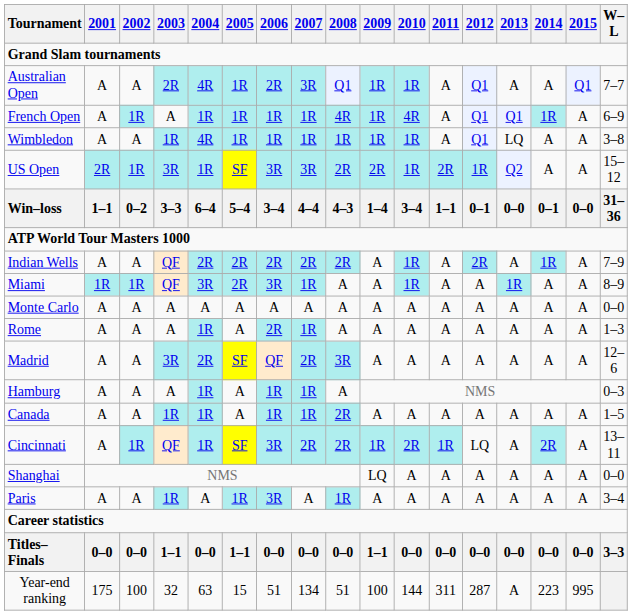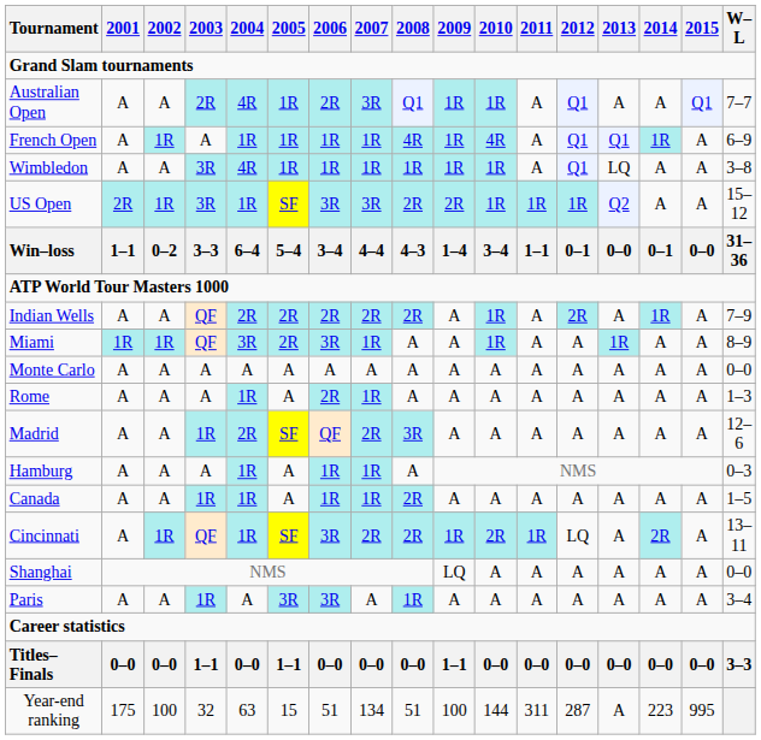 <table class=wikitable style=text-align:center;font-size:97%>
 <tr>
 <th>Tournament</th>
 <th><a href='#'>2001</a></th>
 <th><a href='#'>2002</a></th>
 <th><a href='#'>2003</a></th>
 <th><a href='#'>2004</a></th>
 <th><a href='#'>2005</a></th>
 <th><a href='#'>2006</a></th>
 <th><a href='#'>2007</a></th>
 <th><a href='#'>2008</a></th>
 <th><a href='#'>2009</a></th>
 <th><a href='#'>2010</a></th>
 <th><a href='#'>2011</a></th>
 <th><a href='#'>2012</a></th>
 <th><a href='#'>2013</a></th>
 <th><a href='#'>2014</a></th>
 <th><a href='#'>2015</a></th>
 <th>W–L</th>
 </tr>
 <tr>
 <td colspan=21 align=left><strong>Grand Slam tournaments</strong></td>
 </tr>
 <tr>
 <td align=left><a href='#'>Australian Open</a></td>
 <td>A</td>
 <td>A</td>
 <td bgcolor=afeeee><a href='#'>2R</a></td>
 <td bgcolor=afeeee><a href='#'>4R</a></td>
 <td bgcolor=afeeee><a href='#'>1R</a></td>
 <td bgcolor=afeeee><a href='#'>2R</a></td>
 <td bgcolor=afeeee><a href='#'>3R</a></td>
 <td bgcolor=ecf2ff><a href='#'>Q1</a></td>
 <td bgcolor=afeeee><a href='#'>1R</a></td>
 <td bgcolor=afeeee><a href='#'>1R</a></td>
 <td>A</td>
 <td bgcolor=ecf2ff><a href='#'>Q1</a></td>
 <td>A</td>
 <td>A</td>
 <td bgcolor=ecf2ff><a href='#'>Q1</a></td>
 <td>7–7</td>
 </tr>
 <tr>
 <td align=left><a href='#'>French Open</a></td>
 <td>A</td>
 <td bgcolor=afeeee><a href='#'>1R</a></td>
 <td>A</td>
 <td bgcolor=afeeee><a href='#'>1R</a></td>
 <td bgcolor=afeeee><a href='#'>1R</a></td>
 <td bgcolor=afeeee><a href='#'>1R</a></td>
 <td bgcolor=afeeee><a href='#'>1R</a></td>
 <td bgcolor=afeeee><a href='#'>4R</a></td>
 <td bgcolor=afeeee><a href='#'>1R</a></td>
 <td bgcolor=afeeee><a href='#'>4R</a></td>
 <td>A</td>
 <td bgcolor=ecf2ff><a href='#'>Q1</a></td>
 <td bgcolor=ecf2ff><a href='#'>Q1</a></td>
 <td bgcolor=afeeee><a href='#'>1R</a></td>
 <td>A</td>
 <td>6–9</td>
 </tr>
 <tr>
 <td align=left><a href='#'>Wimbledon</a></td>
 <td>A</td>
 <td>A</td>
-<td bgcolor=afeeee><a href='#'>1R</a></td>
+<td bgcolor=afeeee><a href='#'>3R</a></td>
 <td bgcolor=afeeee><a href='#'>4R</a></td>
 <td bgcolor=afeeee><a href='#'>1R</a></td>
 <td bgcolor=afeeee><a href='#'>1R</a></td>
 <td bgcolor=afeeee><a href='#'>1R</a></td>
 <td bgcolor=afeeee><a href='#'>1R</a></td>
 <td bgcolor=afeeee><a href='#'>1R</a></td>
 <td bgcolor=afeeee><a href='#'>1R</a></td>
 <td>A</td>
 <td bgcolor=ecf2ff><a href='#'>Q1</a></td>
 <td>LQ</td>
 <td>A</td>
 <td>A</td>
 <td>3–8</td>
 </tr>
 <tr>
 <td align=left><a href='#'>US Open</a></td>
 <td bgcolor=afeeee><a href='#'>2R</a></td>
 <td bgcolor=afeeee><a href='#'>1R</a></td>
 <td bgcolor=afeeee><a href='#'>3R</a></td>
 <td bgcolor=afeeee><a href='#'>1R</a></td>
 <td bgcolor=yellow><a href='#'>SF</a></td>
 <td bgcolor=afeeee><a href='#'>3R</a></td>
 <td bgcolor=afeeee><a href='#'>3R</a></td>
 <td bgcolor=afeeee><a href='#'>2R</a></td>
 <td bgcolor=afeeee><a href='#'>2R</a></td>
 <td bgcolor=afeeee><a href='#'>1R</a></td>
-<td bgcolor=afeeee><a href='#'>2R</a></td>
+<td bgcolor=afeeee><a href='#'>1R</a></td>
 <td bgcolor=afeeee><a href='#'>1R</a></td>
 <td bgcolor=ecf2ff><a href='#'>Q2</a></td>
 <td>A</td>
 <td>A</td>
 <td>15–12</td>
 </tr>
 <tr>
 <th style=text-align:left>Win–loss</th>
 <th>1–1</th>
 <th>0–2</th>
 <th>3–3</th>
 <th>6–4</th>
 <th>5–4</th>
 <th>3–4</th>
 <th>4–4</th>
 <th>4–3</th>
 <th>1–4</th>
 <th>3–4</th>
 <th>1–1</th>
 <th>0–1</th>
 <th>0–0</th>
 <th>0–1</th>
 <th>0–0</th>
 <th>31–36</th>
 </tr>
 <tr>
 <td colspan=21 align=left><strong>ATP World Tour Masters 1000</strong></td>
 </tr>
 <tr>
 <td align=left><a href='#'>Indian Wells</a></td>
 <td>A</td>
 <td>A</td>
 <td bgcolor=ffebcd><a href='#'>QF</a></td>
 <td bgcolor=afeeee><a href='#'>2R</a></td>
 <td bgcolor=afeeee><a href='#'>2R</a></td>
 <td bgcolor=afeeee><a href='#'>2R</a></td>
 <td bgcolor=afeeee><a href='#'>2R</a></td>
 <td bgcolor=afeeee><a href='#'>2R</a></td>
 <td>A</td>
 <td bgcolor=afeeee><a href='#'>1R</a></td>
 <td>A</td>
 <td bgcolor=afeeee><a href='#'>2R</a></td>
 <td>A</td>
 <td bgcolor=afeeee><a href='#'>1R</a></td>
 <td>A</td>
 <td>7–9</td>
 </tr>
 <tr>
 <td align=left><a href='#'>Miami</a></td>
 <td bgcolor=afeeee><a href='#'>1R</a></td>
 <td bgcolor=afeeee><a href='#'>1R</a></td>
 <td bgcolor=ffebcd><a href='#'>QF</a></td>
 <td bgcolor=afeeee><a href='#'>3R</a></td>
 <td bgcolor=afeeee><a href='#'>2R</a></td>
 <td bgcolor=afeeee><a href='#'>3R</a></td>
 <td bgcolor=afeeee><a href='#'>1R</a></td>
 <td>A</td>
 <td>A</td>
 <td bgcolor=afeeee><a href='#'>1R</a></td>
 <td>A</td>
 <td>A</td>
 <td bgcolor=afeeee><a href='#'>1R</a></td>
 <td>A</td>
 <td>A</td>
 <td>8–9</td>
 </tr>
 <tr>
 <td align=left><a href='#'>Monte Carlo</a></td>
 <td>A</td>
 <td>A</td>
 <td>A</td>
 <td>A</td>
 <td>A</td>
 <td>A</td>
 <td>A</td>
 <td>A</td>
 <td>A</td>
 <td>A</td>
 <td>A</td>
 <td>A</td>
 <td>A</td>
 <td>A</td>
 <td>A</td>
 <td>0–0</td>
 </tr>
 <tr>
 <td align=left><a href='#'>Rome</a></td>
 <td>A</td>
 <td>A</td>
 <td>A</td>
 <td bgcolor=afeeee><a href='#'>1R</a></td>
 <td>A</td>
 <td bgcolor=afeeee><a href='#'>2R</a></td>
 <td bgcolor=afeeee><a href='#'>1R</a></td>
 <td>A</td>
 <td>A</td>
 <td>A</td>
 <td>A</td>
 <td>A</td>
 <td>A</td>
 <td>A</td>
 <td>A</td>
 <td>1–3</td>
 </tr>
 <tr>
 <td align=left><a href='#'>Madrid</a></td>
 <td>A</td>
 <td>A</td>
-<td bgcolor=afeeee><a href='#'>3R</a></td>
+<td bgcolor=afeeee><a href='#'>1R</a></td>
 <td bgcolor=afeeee><a href='#'>2R</a></td>
 <td bgcolor=yellow><a href='#'>SF</a></td>
 <td bgcolor=ffebcd><a href='#'>QF</a></td>
 <td bgcolor=afeeee><a href='#'>2R</a></td>
 <td bgcolor=afeeee><a href='#'>3R</a></td>
 <td>A</td>
 <td>A</td>
 <td>A</td>
 <td>A</td>
 <td>A</td>
 <td>A</td>
 <td>A</td>
 <td>12–6</td>
 </tr>
 <tr>
 <td align=left><a href='#'>Hamburg</a></td>
 <td>A</td>
 <td>A</td>
 <td>A</td>
 <td bgcolor=afeeee><a href='#'>1R</a></td>
 <td>A</td>
 <td bgcolor=afeeee><a href='#'>1R</a></td>
 <td bgcolor=afeeee><a href='#'>1R</a></td>
 <td>A</td>
 <td colspan=7 style=color:#767676>NMS</td>
 <td>0–3</td>
 </tr>
 <tr>
 <td align=left><a href='#'>Canada</a></td>
 <td>A</td>
 <td>A</td>
 <td bgcolor=afeeee><a href='#'>1R</a></td>
 <td bgcolor=afeeee><a href='#'>1R</a></td>
 <td>A</td>
 <td bgcolor=afeeee><a href='#'>1R</a></td>
 <td bgcolor=afeeee><a href='#'>1R</a></td>
 <td bgcolor=afeeee><a href='#'>2R</a></td>
 <td>A</td>
 <td>A</td>
 <td>A</td>
 <td>A</td>
 <td>A</td>
 <td>A</td>
 <td>A</td>
 <td>1–5</td>
 </tr>
 <tr>
 <td align=left><a href='#'>Cincinnati</a></td>
 <td>A</td>
 <td bgcolor=afeeee><a href='#'>1R</a></td>
 <td bgcolor=ffebcd><a href='#'>QF</a></td>
 <td bgcolor=afeeee><a href='#'>1R</a></td>
 <td bgcolor=yellow><a href='#'>SF</a></td>
 <td bgcolor=afeeee><a href='#'>3R</a></td>
 <td bgcolor=afeeee><a href='#'>2R</a></td>
 <td bgcolor=afeeee><a href='#'>2R</a></td>
 <td bgcolor=afeeee><a href='#'>1R</a></td>
 <td bgcolor=afeeee><a href='#'>2R</a></td>
 <td bgcolor=afeeee><a href='#'>1R</a></td>
 <td>LQ</td>
 <td>A</td>
 <td bgcolor=afeeee><a href='#'>2R</a></td>
 <td>A</td>
 <td>13–11</td>
 </tr>
 <tr>
 <td align=left><a href='#'>Shanghai</a></td>
 <td colspan=8 style=color:#767676>NMS</td>
 <td>LQ</td>
 <td>A</td>
 <td>A</td>
 <td>A</td>
 <td>A</td>
 <td>A</td>
 <td>A</td>
 <td>0–0</td>
 </tr>
 <tr>
 <td align=left><a href='#'>Paris</a></td>
 <td>A</td>
 <td>A</td>
 <td bgcolor=afeeee><a href='#'>1R</a></td>
 <td>A</td>
-<td bgcolor=afeeee><a href='#'>1R</a></td>
+<td bgcolor=afeeee><a href='#'>3R</a></td>
 <td bgcolor=afeeee><a href='#'>3R</a></td>
 <td>A</td>
 <td bgcolor=afeeee><a href='#'>1R</a></td>
 <td>A</td>
 <td>A</td>
 <td>A</td>
 <td>A</td>
 <td>A</td>
 <td>A</td>
 <td>A</td>
 <td>3–4</td>
 </tr>
 <tr>
 <td colspan=20 align=left><strong>Career statistics</strong></td>
 </tr>
 <tr>
 <th style=text-align:left>Titles–Finals</th>
 <th>0–0</th>
 <th>0–0</th>
 <th>1–1</th>
 <th>0–0</th>
 <th>1–1</th>
 <th>0–0</th>
 <th>0–0</th>
 <th>0–0</th>
 <th>1–1</th>
 <th>0–0</th>
 <th>0–0</th>
 <th>0–0</th>
 <th>0–0</th>
 <th>0–0</th>
 <th>0–0</th>
 <th>3–3</th>
 </tr>
 <tr>
 <td>Year-end ranking</td>
 <td>175</td>
 <td>100</td>
 <td>32</td>
 <td>63</td>
 <td>15</td>
 <td>51</td>
 <td>134</td>
 <td>51</td>
 <td>100</td>
 <td>144</td>
 <td>311</td>
 <td>287</td>
 <td>A</td>
 <td>223</td>
 <td>995</td>
 <th></th>
 </tr>
 </table>
